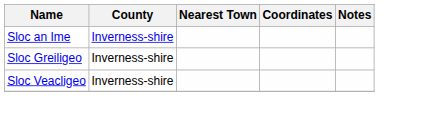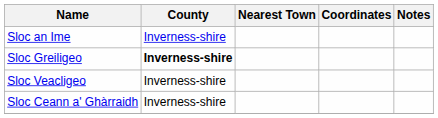 <table class="wikitable sortable" style="table-layout:fixed;background-color:#FEFEFE;font-size:95%;padding:0.30em;line-height:1.35em;">
 <tr>
 <th scope="col">Name</th>
 <th scope="col">County</th>
 <th scope="col">Nearest Town</th>
 <th scope="col" data-sort-type="number">Coordinates</th>
 <th scope="col">Notes</th>
 </tr>
 <tr>
 <td><a href='#'>Sloc an Ime</a></td>
 <td><a href='#'>Inverness-shire</a></td>
 <td></td>
 <td></td>
 <td></td>
 </tr>
 <tr>
 <td><a href='#'>Sloc Greiligeo</a></td>
-<td>Inverness-shire</td>
+<td><strong>Inverness-shire</strong></td>
 <td></td>
 <td></td>
 <td></td>
 </tr>
 <tr>
 <td><a href='#'>Sloc Veacligeo</a></td>
 <td>Inverness-shire</td>
 <td></td>
 <td></td>
 <td></td>
 </tr>
 <tr>
+<td><a href='#'>Sloc Ceann a' Ghàrraidh</a></td>
+<td>Inverness-shire</td>
+<td></td>
+<td></td>
+<td></td>
+</tr>
+<tr>
 </tr>
 </table>
